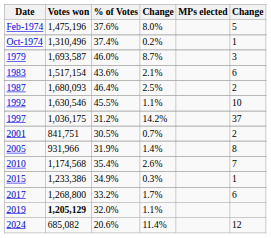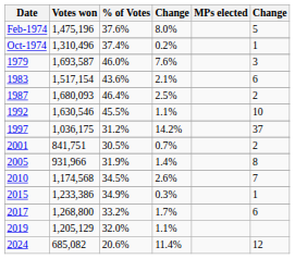 <table class="wikitable sortable" style="text-align: left">
 <tr>
 <th>Date</th>
 <th>Votes won</th>
 <th>% of Votes</th>
 <th>Change</th>
 <th>MPs elected</th>
 <th>Change</th>
 </tr>
 <tr>
 <td><a href='#'>Feb-1974</a></td>
 <td>1,475,196</td>
 <td>37.6%</td>
 <td> 8.0%</td>
 <td></td>
 <td> 5</td>
 </tr>
 <tr>
 </tr>
 <tr>
 <td><a href='#'>Oct-1974</a></td>
 <td>1,310,496</td>
 <td>37.4%</td>
 <td> 0.2%</td>
 <td></td>
 <td> 1</td>
 </tr>
 <tr>
 </tr>
 <tr>
 <td><a href='#'>1979</a></td>
 <td>1,693,587</td>
 <td>46.0%</td>
-<td> 8.7%</td>
+<td> 7.6%</td>
 <td></td>
 <td> 3</td>
 </tr>
 <tr>
 </tr>
 <tr>
 <td><a href='#'>1983</a></td>
 <td>1,517,154</td>
 <td>43.6%</td>
 <td> 2.1%</td>
 <td></td>
 <td> 6</td>
 </tr>
 <tr>
 </tr>
 <tr>
 <td><a href='#'>1987</a></td>
 <td>1,680,093</td>
 <td>46.4%</td>
 <td> 2.5%</td>
 <td></td>
 <td> 2</td>
 </tr>
 <tr>
 </tr>
 <tr>
 <td><a href='#'>1992</a></td>
 <td>1,630,546</td>
 <td>45.5%</td>
 <td> 1.1%</td>
 <td></td>
 <td> 10</td>
 </tr>
 <tr>
 </tr>
 <tr>
 <td><a href='#'>1997</a></td>
 <td>1,036,175</td>
 <td>31.2%</td>
 <td> 14.2%</td>
 <td></td>
 <td> 37</td>
 </tr>
 <tr>
 </tr>
 <tr>
 <td><a href='#'>2001</a></td>
 <td>841,751</td>
 <td>30.5%</td>
 <td> 0.7%</td>
 <td></td>
 <td> 2</td>
 </tr>
 <tr>
 </tr>
 <tr>
 <td><a href='#'>2005</a></td>
 <td>931,966</td>
 <td>31.9%</td>
 <td> 1.4%</td>
 <td></td>
 <td> 8</td>
 </tr>
 <tr>
 </tr>
 <tr>
 <td><a href='#'>2010</a></td>
 <td>1,174,568</td>
-<td>35.4%</td>
+<td>34.5%</td>
 <td> 2.6%</td>
 <td></td>
 <td> 7</td>
 </tr>
 <tr>
 </tr>
 <tr>
 <td><a href='#'>2015</a></td>
 <td>1,233,386</td>
 <td>34.9%</td>
 <td> 0.3%</td>
 <td></td>
 <td> 1</td>
 </tr>
 <tr>
 </tr>
 <tr>
 <td><a href='#'>2017</a></td>
 <td>1,268,800</td>
 <td>33.2%</td>
 <td> 1.7%</td>
 <td></td>
 <td> 6</td>
 </tr>
 <tr>
 <td><a href='#'>2019</a></td>
-<td><strong>1,205,129</strong></td>
+<td>1,205,129</td>
 <td>32.0%</td>
 <td> 1.1%</td>
 <td></td>
 <td></td>
 </tr>
 <tr>
 <td><a href='#'>2024</a></td>
 <td>685,082</td>
 <td>20.6%</td>
 <td>11.4%</td>
 <td></td>
 <td>12</td>
 </tr>
 </table>
